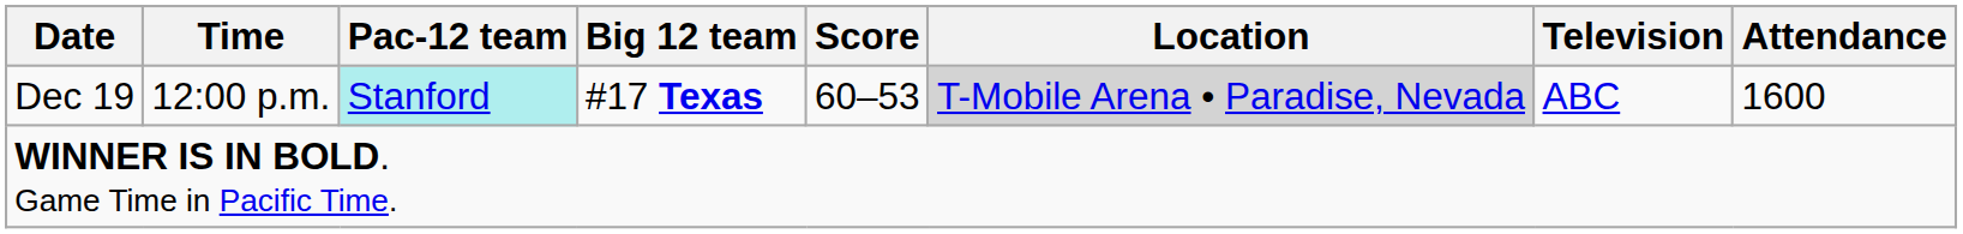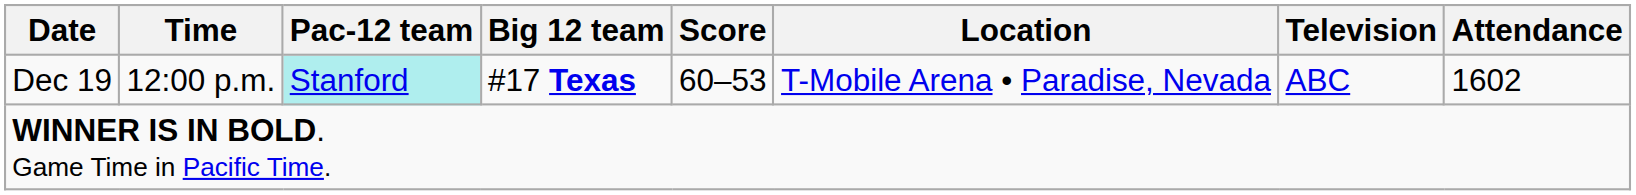 <table class="wikitable" style="font-size: 95%">
 <tr>
 <th>Date</th>
 <th>Time</th>
 <th>Pac-12 team</th>
 <th>Big 12 team</th>
 <th>Score</th>
 <th>Location</th>
 <th>Television</th>
 <th>Attendance</th>
 </tr>
 <tr>
 <td>Dec 19</td>
 <td>12:00 p.m.</td>
 <td style="background: paleturquoise;"><a href='#'>Stanford</a></td>
 <td>#17 <strong><a href='#'>Texas</a></strong></td>
 <td>60–53</td>
-<td style="background: lightgrey;"><a href='#'>T-Mobile Arena</a> • <a href='#'>Paradise, Nevada</a></td>
+<td><a href='#'>T-Mobile Arena</a> • <a href='#'>Paradise, Nevada</a></td>
 <td><a href='#'>ABC</a></td>
-<td>1600</td>
+<td>1602</td>
 </tr>
 <tr>
 <td colspan=8><strong>WINNER IS IN BOLD</strong>.<br><small>Game Time in <a href='#'>Pacific Time</a>.</small></td>
 </tr>
 </table>
